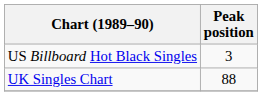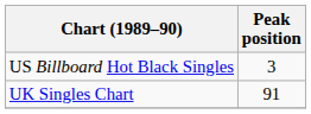 <table class="wikitable sortable">
 <tr>
 <th>Chart (1989–90)</th>
 <th>Peak<br>position</th>
 </tr>
 <tr>
 <td>US <em>Billboard</em> <a href='#'>Hot Black Singles</a></td>
 <td align="center">3</td>
 </tr>
 <tr>
 <td><a href='#'>UK Singles Chart</a></td>
-<td align="center">88</td>
+<td align="center">91</td>
 </tr>
 <tr>
 </tr>
 </table>
